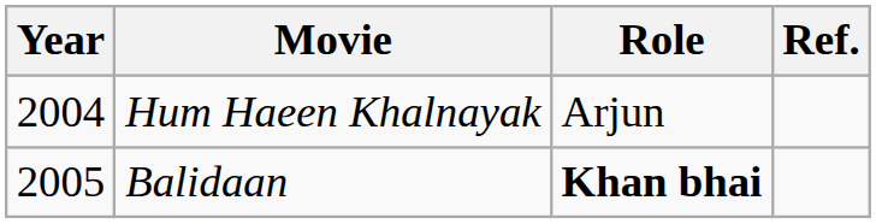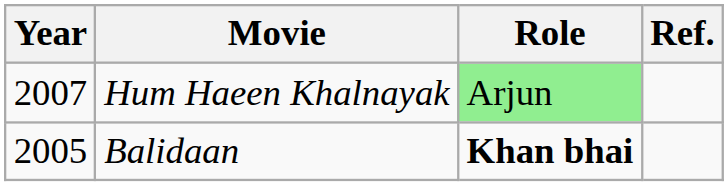 <table class="wikitable">
 <tr>
 <th>Year</th>
 <th>Movie</th>
 <th>Role</th>
 <th>Ref.</th>
 </tr>
 <tr>
-<td>2004</td>
+<td>2007</td>
 <td><em>Hum Haeen Khalnayak</em></td>
-<td>Arjun</td>
+<td style="background: lightgreen;">Arjun</td>
 <td></td>
 </tr>
 <tr>
 <td>2005</td>
 <td><em>Balidaan</em></td>
 <td><strong>Khan bhai</strong></td>
 <td></td>
 </tr>
 </table>
